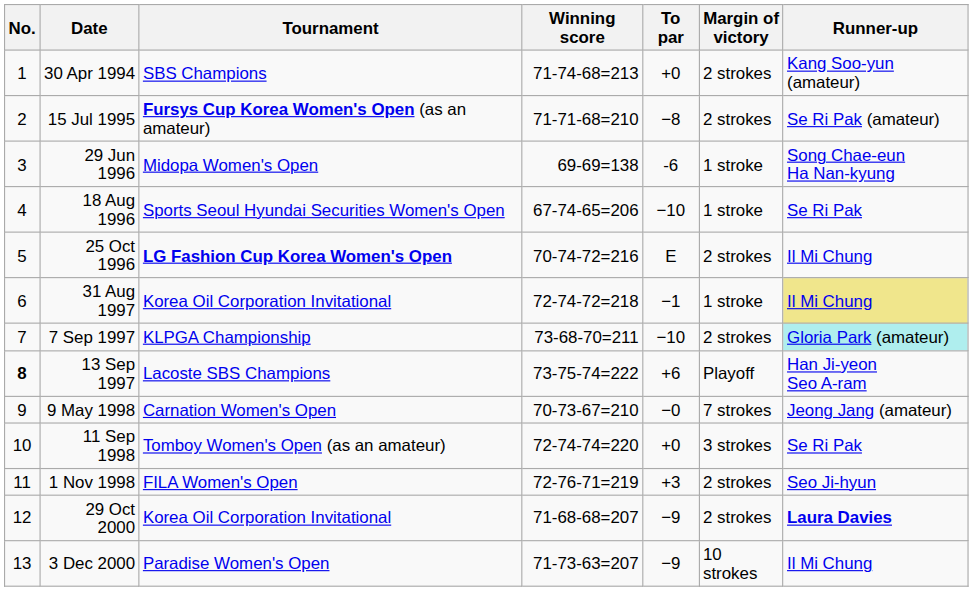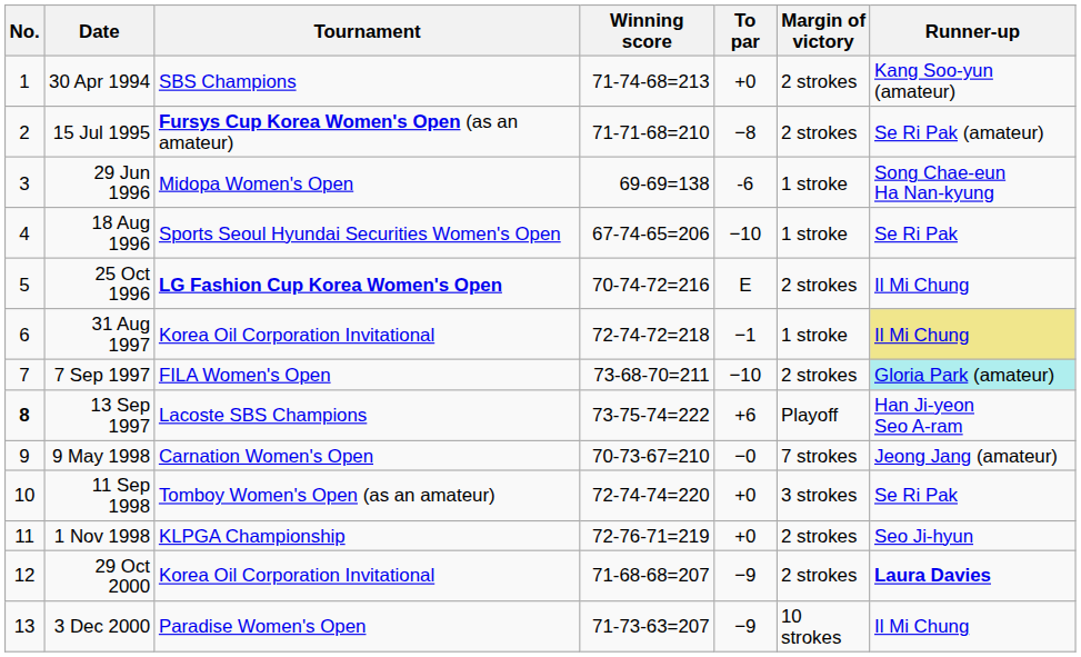 <table class="wikitable" style="font-size:95%;">
 <tr>
 <th>No.</th>
 <th>Date</th>
 <th>Tournament</th>
 <th>Winning score</th>
 <th>To par</th>
 <th>Margin of<br>victory</th>
 <th>Runner-up</th>
 </tr>
 <tr>
 <td align=center>1</td>
 <td align=right>30 Apr 1994</td>
 <td><a href='#'>SBS Champions</a></td>
 <td align=right>71-74-68=213</td>
 <td align=center>+0</td>
 <td>2 strokes</td>
 <td> <a href='#'>Kang Soo-yun</a> (amateur)</td>
 </tr>
 <tr>
 <td align=center>2</td>
 <td align=right>15 Jul 1995</td>
 <td><strong><a href='#'>Fursys Cup Korea Women's Open</a></strong> (as an amateur)</td>
 <td align=right>71-71-68=210</td>
 <td align=center>−8</td>
 <td>2 strokes</td>
 <td> <a href='#'>Se Ri Pak</a> (amateur)</td>
 </tr>
 <tr>
 <td align=center>3</td>
 <td align=right>29 Jun 1996</td>
 <td><a href='#'>Midopa Women's Open</a></td>
 <td align=right>69-69=138</td>
 <td align=center>-6</td>
 <td>1 stroke</td>
 <td> <a href='#'>Song Chae-eun</a> <br>  <a href='#'>Ha Nan-kyung</a></td>
 </tr>
 <tr>
 <td align=center>4</td>
 <td align=right>18 Aug 1996</td>
 <td><a href='#'>Sports Seoul Hyundai Securities Women's Open</a></td>
 <td align=right>67-74-65=206</td>
 <td align=center>−10</td>
 <td>1 stroke</td>
 <td> <a href='#'>Se Ri Pak</a></td>
 </tr>
 <tr>
 <td align=center>5</td>
 <td align=right>25 Oct 1996</td>
 <td><strong><a href='#'>LG Fashion Cup Korea Women's Open</a></strong></td>
 <td align=right>70-74-72=216</td>
 <td align=center>E</td>
 <td>2 strokes</td>
 <td> <a href='#'>Il Mi Chung</a></td>
 </tr>
 <tr>
 <td align=center>6</td>
 <td align=right>31 Aug 1997</td>
 <td><a href='#'>Korea Oil Corporation Invitational</a></td>
 <td align=right>72-74-72=218</td>
 <td align=center>−1</td>
 <td>1 stroke</td>
 <td style="background: khaki;"> <a href='#'>Il Mi Chung</a></td>
 </tr>
 <tr>
 <td align=center>7</td>
 <td align=right>7 Sep 1997</td>
-<td><a href='#'>KLPGA Championship</a></td>
+<td><a href='#'>FILA Women's Open</a></td>
 <td align=right>73-68-70=211</td>
 <td align=center>−10</td>
 <td>2 strokes</td>
 <td style="background: paleturquoise;"> <a href='#'>Gloria Park</a> (amateur)</td>
 </tr>
 <tr>
 <td align=center><strong>8</strong></td>
 <td align=right>13 Sep 1997</td>
 <td><a href='#'>Lacoste SBS Champions</a></td>
 <td align=right>73-75-74=222</td>
 <td align=center>+6</td>
 <td>Playoff</td>
 <td> <a href='#'>Han Ji-yeon</a> <br>  <a href='#'>Seo A-ram</a></td>
 </tr>
 <tr>
 <td align=center>9</td>
 <td align=right>9 May 1998</td>
 <td><a href='#'>Carnation Women's Open</a></td>
 <td align=right>70-73-67=210</td>
 <td align=center>−0</td>
 <td>7 strokes</td>
 <td> <a href='#'>Jeong Jang</a> (amateur)</td>
 </tr>
 <tr>
 <td align=center>10</td>
 <td align=right>11 Sep 1998</td>
 <td><a href='#'>Tomboy Women's Open</a> (as an amateur)</td>
 <td align=right>72-74-74=220</td>
 <td align=center>+0</td>
 <td>3 strokes</td>
 <td> <a href='#'>Se Ri Pak</a></td>
 </tr>
 <tr>
 <td align=center>11</td>
 <td align=right>1 Nov 1998</td>
-<td><a href='#'>FILA Women's Open</a></td>
+<td><a href='#'>KLPGA Championship</a></td>
 <td align=right>72-76-71=219</td>
-<td align=center>+3</td>
+<td align=center>+0</td>
 <td>2 strokes</td>
 <td> <a href='#'>Seo Ji-hyun</a></td>
 </tr>
 <tr>
 <td align=center>12</td>
 <td align=right>29 Oct 2000</td>
 <td><a href='#'>Korea Oil Corporation Invitational</a></td>
 <td align=right>71-68-68=207</td>
 <td align=center>−9</td>
 <td>2 strokes</td>
 <td><strong> <a href='#'>Laura Davies</a></strong></td>
 </tr>
 <tr>
 <td align=center>13</td>
 <td align=right>3 Dec 2000</td>
 <td><a href='#'>Paradise Women's Open</a></td>
 <td align=right>71-73-63=207</td>
 <td align=center>−9</td>
 <td>10 strokes</td>
 <td> <a href='#'>Il Mi Chung</a></td>
 </tr>
 </table>
